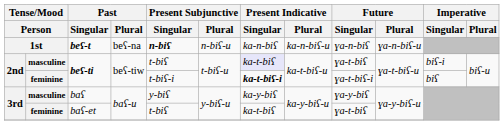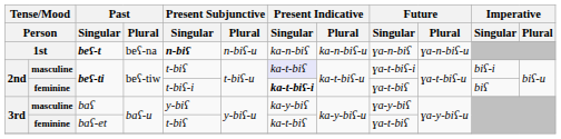 <table class="wikitable">
 <tr>
 <th colspan=2>Tense/Mood</th>
 <th colspan=2>Past</th>
 <th colspan=2>Present Subjunctive</th>
 <th colspan=2>Present Indicative</th>
 <th colspan=2>Future</th>
 <th colspan=2>Imperative</th>
 </tr>
 <tr>
 <th colspan=2>Person</th>
 <th>Singular</th>
 <th>Plural</th>
 <th>Singular</th>
 <th>Plural</th>
 <th>Singular</th>
 <th>Plural</th>
 <th>Singular</th>
 <th>Plural</th>
 <th>Singular</th>
 <th>Plural</th>
 </tr>
 <tr>
 <th colspan=2>1st</th>
 <td><strong><em>beʕ<strong>-t<em></td>
 <td></em></strong>beʕ</strong>-na</em></td>
 <td><strong><em>n-biʕ</em></strong></td>
 <td><em>n-biʕ-u</em></td>
 <td><em>ka-n-biʕ</em></td>
 <td><em>ka-n-biʕ-u</em></td>
 <td><em>ɣa-n-biʕ</em></td>
 <td><em>ɣa-n-biʕ-u</em></td>
 <td colspan=2 style=background:silver></td>
 </tr>
 <tr>
 <th rowspan=2>2nd</th>
 <th><small>masculine</small></th>
 <td rowspan=2><strong><em>beʕ<strong>-ti<em></td>
 <td rowspan=2></em></strong>beʕ</strong>-tiw</em></td>
 <td><em>t-biʕ</em></td>
 <td rowspan=2><em>t-biʕ-u</em></td>
 <td style="background: lavender;"><em>ka-t-biʕ</em></td>
 <td rowspan=2><em>ka-t-biʕ-u</em></td>
-<td><em>ɣa-t-biʕ</em></td>
+<td><em>ɣa-t-biʕ-i</em></td>
 <td rowspan=2><em>ɣa-t-biʕ-u</em></td>
 <td><em>biʕ-i</em></td>
 <td rowspan=2><em>biʕ-u</em></td>
 </tr>
 <tr>
 <th><small>feminine</small></th>
 <td><em>t-biʕ-i</em></td>
 <td><strong><em>ka-t-biʕ-i</em></strong></td>
-<td><em>ɣa-t-biʕ-i</em></td>
+<td><em>ɣa-t-biʕ</em></td>
 <td><em>biʕ</em></td>
 </tr>
 <tr>
 <th rowspan=2>3rd</th>
 <th><small>masculine</small></th>
 <td><em>baʕ</em></td>
 <td rowspan=2><em>baʕ-u</em></td>
 <td><em>y-biʕ</em></td>
 <td rowspan=2><em>y-biʕ-u</em></td>
 <td><em>ka-y-biʕ</em></td>
 <td rowspan=2><em>ka-y-biʕ-u</em></td>
 <td><em>ɣa-y-biʕ</em></td>
 <td rowspan=2><em>ɣa-y-biʕ-u</em></td>
 <td rowspan=2 colspan=2 style=background:silver></td>
 </tr>
 <tr>
 <th><small>feminine</small></th>
 <td><em>baʕ-et</em></td>
 <td><em>t-biʕ</em></td>
 <td><em>ka-t-biʕ</em></td>
 <td><em>ɣa-t-biʕ</em></td>
 </tr>
 <tr>
 </tr>
 </table>
